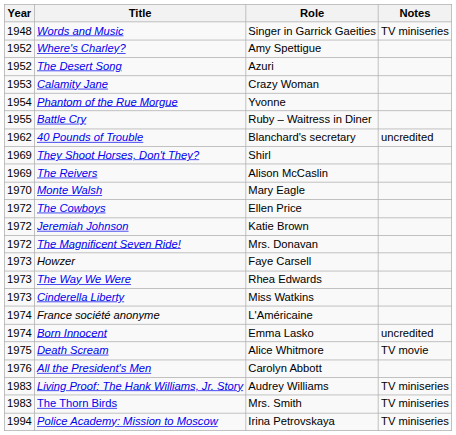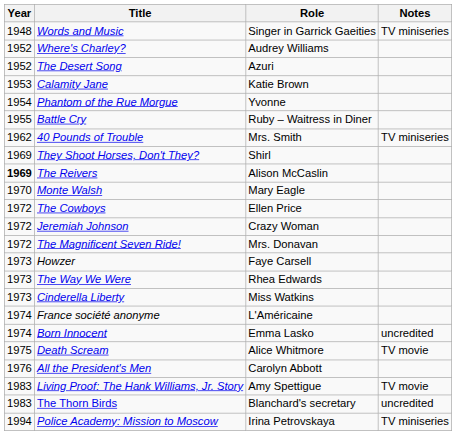 <table class="wikitable sortable">
 <tr>
 <th>Year</th>
 <th>Title</th>
 <th>Role</th>
 <th class="unsortable">Notes</th>
 </tr>
 <tr>
 <td>1948</td>
 <td><em><a href='#'>Words and Music</a></em></td>
 <td>Singer in Garrick Gaeities</td>
 <td>TV miniseries</td>
 </tr>
 <tr>
 <td>1952</td>
 <td><em><a href='#'>Where's Charley?</a></em></td>
-<td>Amy Spettigue</td>
+<td>Audrey Williams</td>
 <td></td>
 </tr>
 <tr>
 <td>1952</td>
 <td data-sort-value="Desert Song, The"><em><a href='#'>The Desert Song</a></em></td>
 <td>Azuri</td>
 <td></td>
 </tr>
 <tr>
 <td>1953</td>
 <td><em><a href='#'>Calamity Jane</a></em></td>
-<td>Crazy Woman</td>
+<td>Katie Brown</td>
 <td></td>
 </tr>
 <tr>
 <td>1954</td>
 <td><em><a href='#'>Phantom of the Rue Morgue</a></em></td>
 <td>Yvonne</td>
 <td></td>
 </tr>
 <tr>
 <td>1955</td>
 <td><em><a href='#'>Battle Cry</a></em></td>
 <td>Ruby – Waitress in Diner</td>
 <td></td>
 </tr>
 <tr>
 <td>1962</td>
 <td><em><a href='#'>40 Pounds of Trouble</a></em></td>
-<td>Blanchard's secretary</td>
-<td>uncredited</td>
+<td>Mrs. Smith</td>
+<td>TV miniseries</td>
 </tr>
 <tr>
 <td>1969</td>
 <td><em><a href='#'>They Shoot Horses, Don't They?</a></em></td>
 <td>Shirl</td>
 <td></td>
 </tr>
 <tr>
-<td>1969</td>
+<td><strong>1969</strong></td>
 <td data-sort-value="Reivers, The"><em><a href='#'>The Reivers</a></em></td>
 <td>Alison McCaslin</td>
 <td></td>
 </tr>
 <tr>
 <td>1970</td>
 <td><em><a href='#'>Monte Walsh</a></em></td>
 <td>Mary Eagle</td>
 <td></td>
 </tr>
 <tr>
 <td>1972</td>
 <td data-sort-value="Cowboys, The"><em><a href='#'>The Cowboys</a></em></td>
 <td>Ellen Price</td>
 <td></td>
 </tr>
 <tr>
 <td>1972</td>
 <td><em><a href='#'>Jeremiah Johnson</a></em></td>
-<td>Katie Brown</td>
+<td>Crazy Woman</td>
 <td></td>
 </tr>
 <tr>
 <td>1972</td>
 <td data-sort-value="Magnificent Seven Ride!, The"><em><a href='#'>The Magnificent Seven Ride!</a></em></td>
 <td>Mrs. Donavan</td>
 <td></td>
 </tr>
 <tr>
 <td>1973</td>
 <td><em>Howzer</em></td>
 <td>Faye Carsell</td>
 <td></td>
 </tr>
 <tr>
 <td>1973</td>
 <td data-sort-value="Way We Were, The"><em><a href='#'>The Way We Were</a></em></td>
 <td>Rhea Edwards</td>
 <td></td>
 </tr>
 <tr>
 <td>1973</td>
 <td><em><a href='#'>Cinderella Liberty</a></em></td>
 <td>Miss Watkins</td>
 <td></td>
 </tr>
 <tr>
 <td>1974</td>
 <td><em>France société anonyme</em></td>
 <td>L'Américaine</td>
 <td></td>
 </tr>
 <tr>
 <td>1974</td>
 <td><em><a href='#'>Born Innocent</a></em></td>
 <td>Emma Lasko</td>
 <td>uncredited</td>
 </tr>
 <tr>
 <td>1975</td>
 <td><em><a href='#'>Death Scream</a></em></td>
 <td>Alice Whitmore</td>
 <td>TV movie</td>
 </tr>
 <tr>
 <td>1976</td>
 <td><em><a href='#'>All the President's Men</a></em></td>
 <td>Carolyn Abbott</td>
 <td></td>
 </tr>
 <tr>
 <td>1983</td>
 <td><em><a href='#'>Living Proof: The Hank Williams, Jr. Story</a></em></td>
-<td>Audrey Williams</td>
-<td>TV miniseries</td>
+<td>Amy Spettigue</td>
+<td>TV movie</td>
 </tr>
 <tr>
 <td>1983</td>
 <td><a href='#'>The Thorn Birds</a></td>
-<td>Mrs. Smith</td>
-<td>TV miniseries</td>
+<td>Blanchard's secretary</td>
+<td>uncredited</td>
 </tr>
 <tr>
 <td>1994</td>
 <td><em><a href='#'>Police Academy: Mission to Moscow</a></em></td>
 <td>Irina Petrovskaya</td>
 <td>TV miniseries</td>
 </tr>
 </table>
